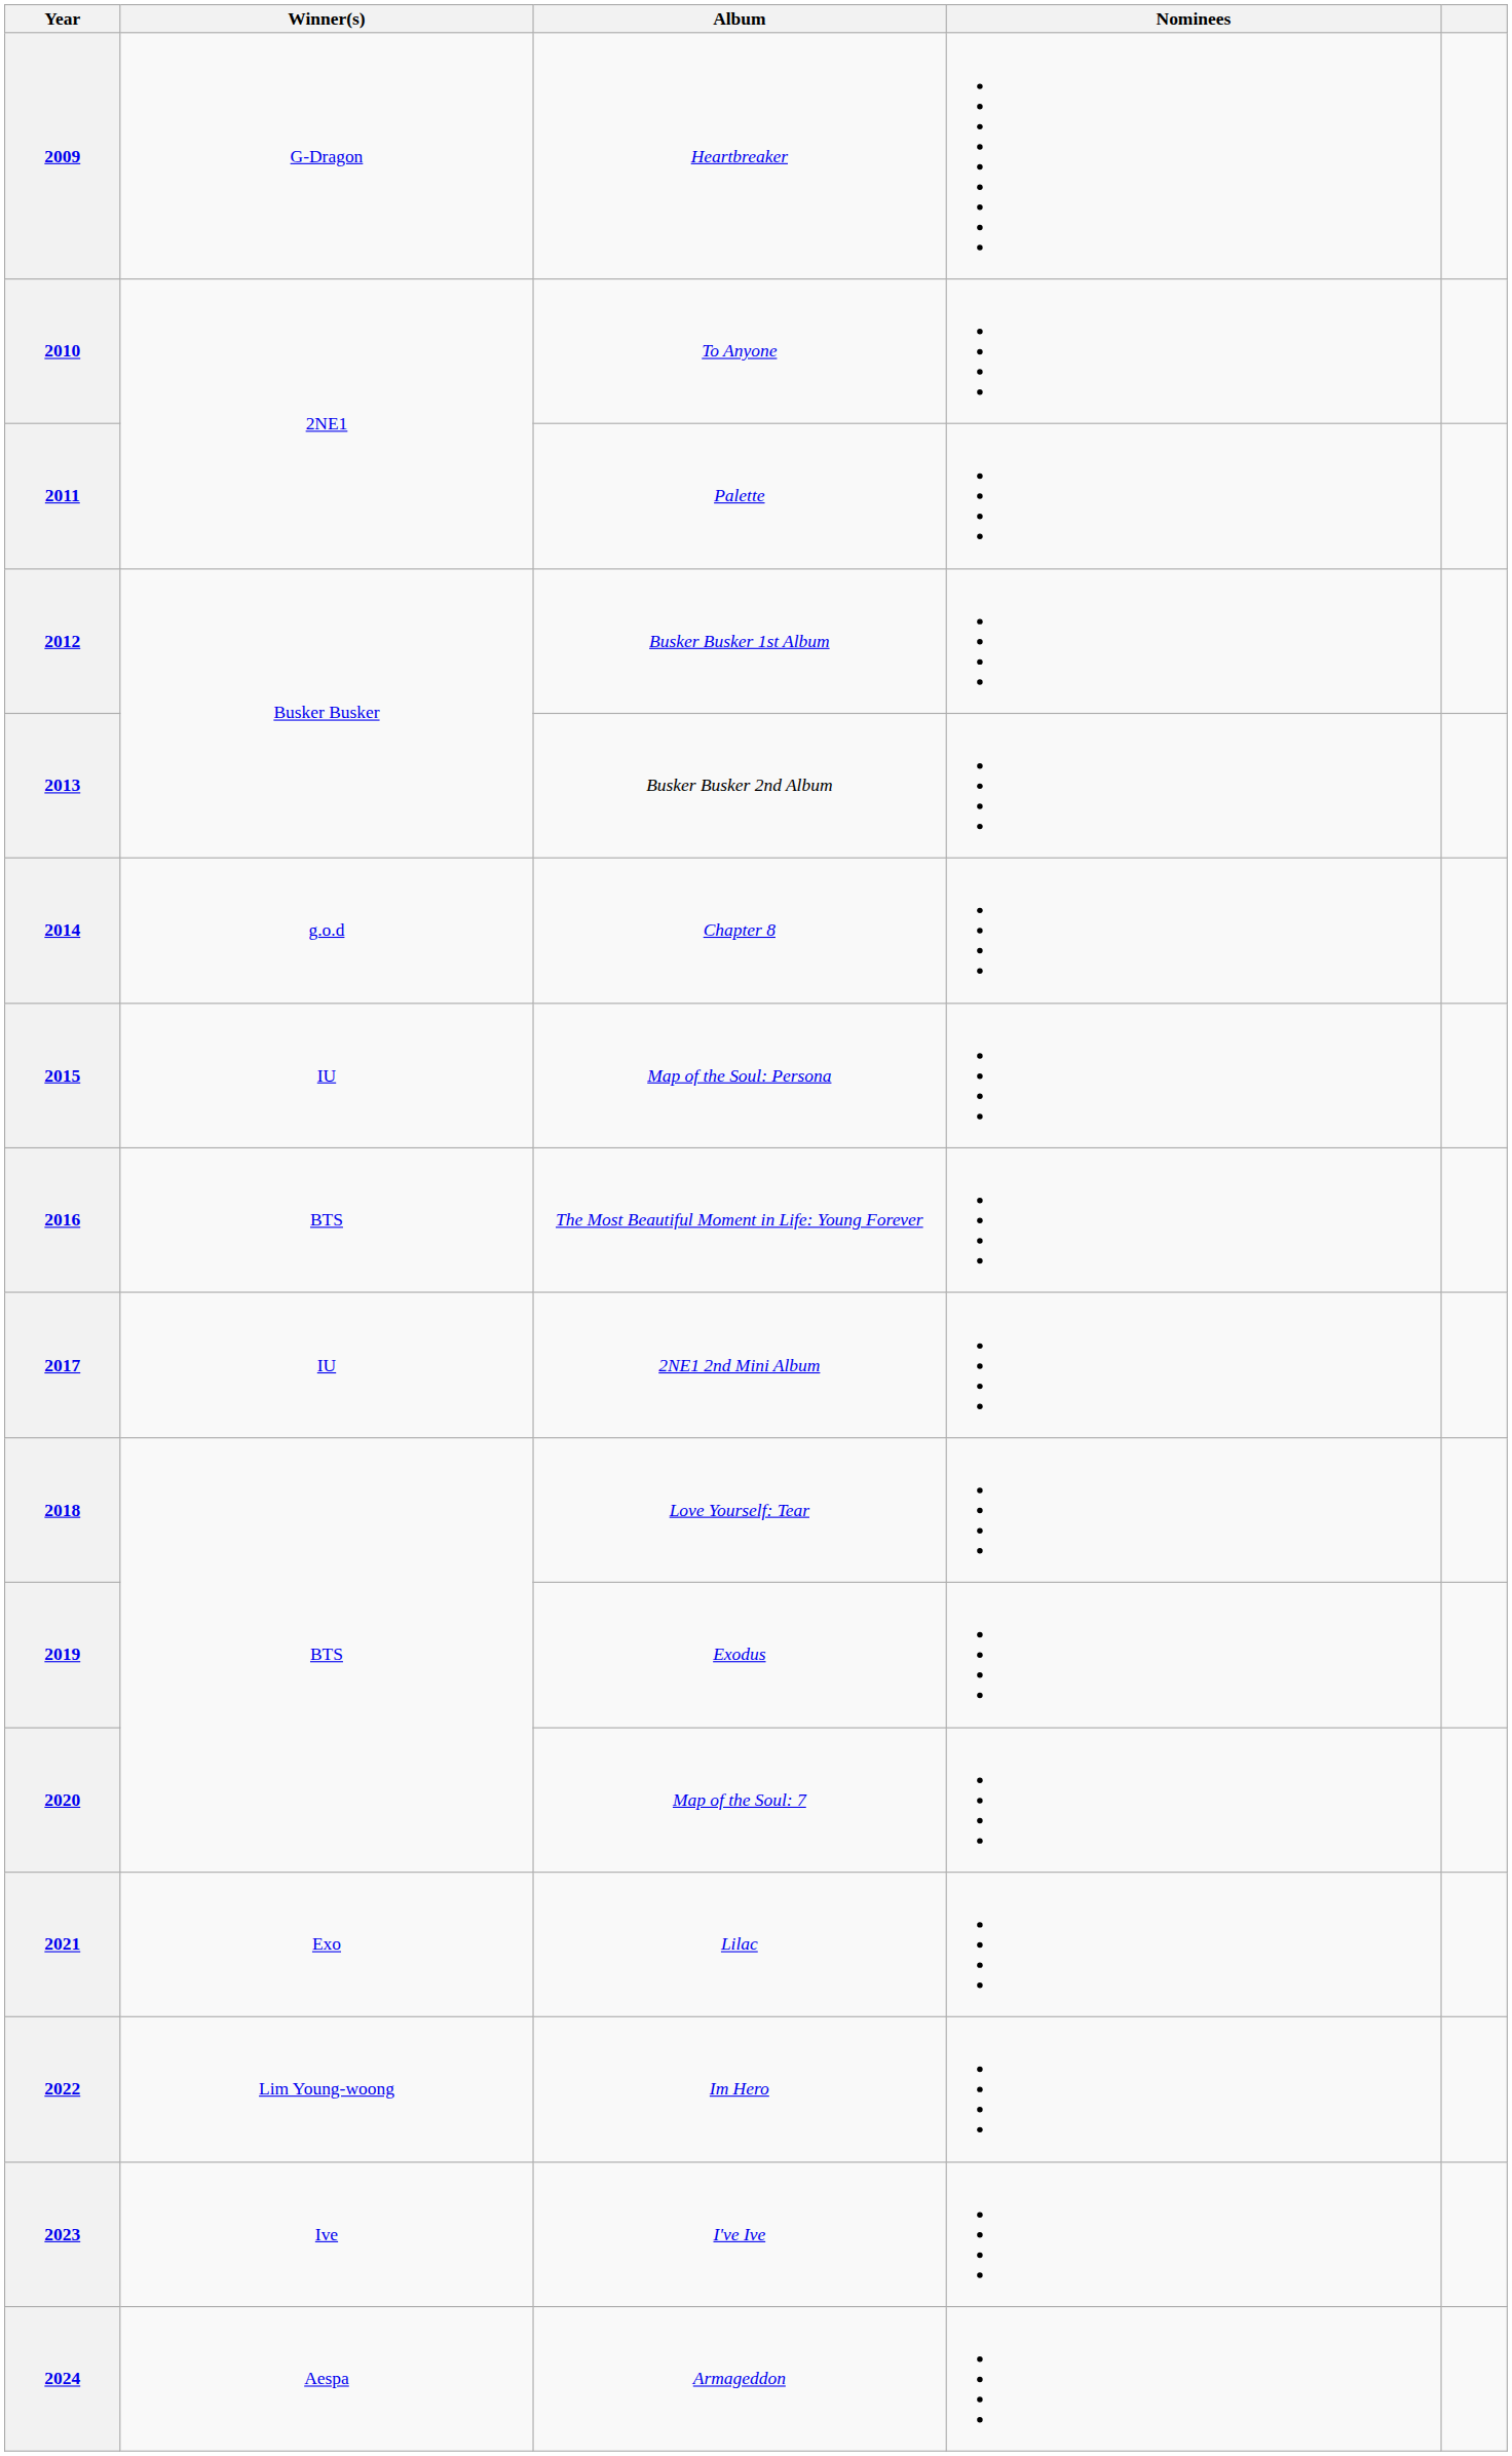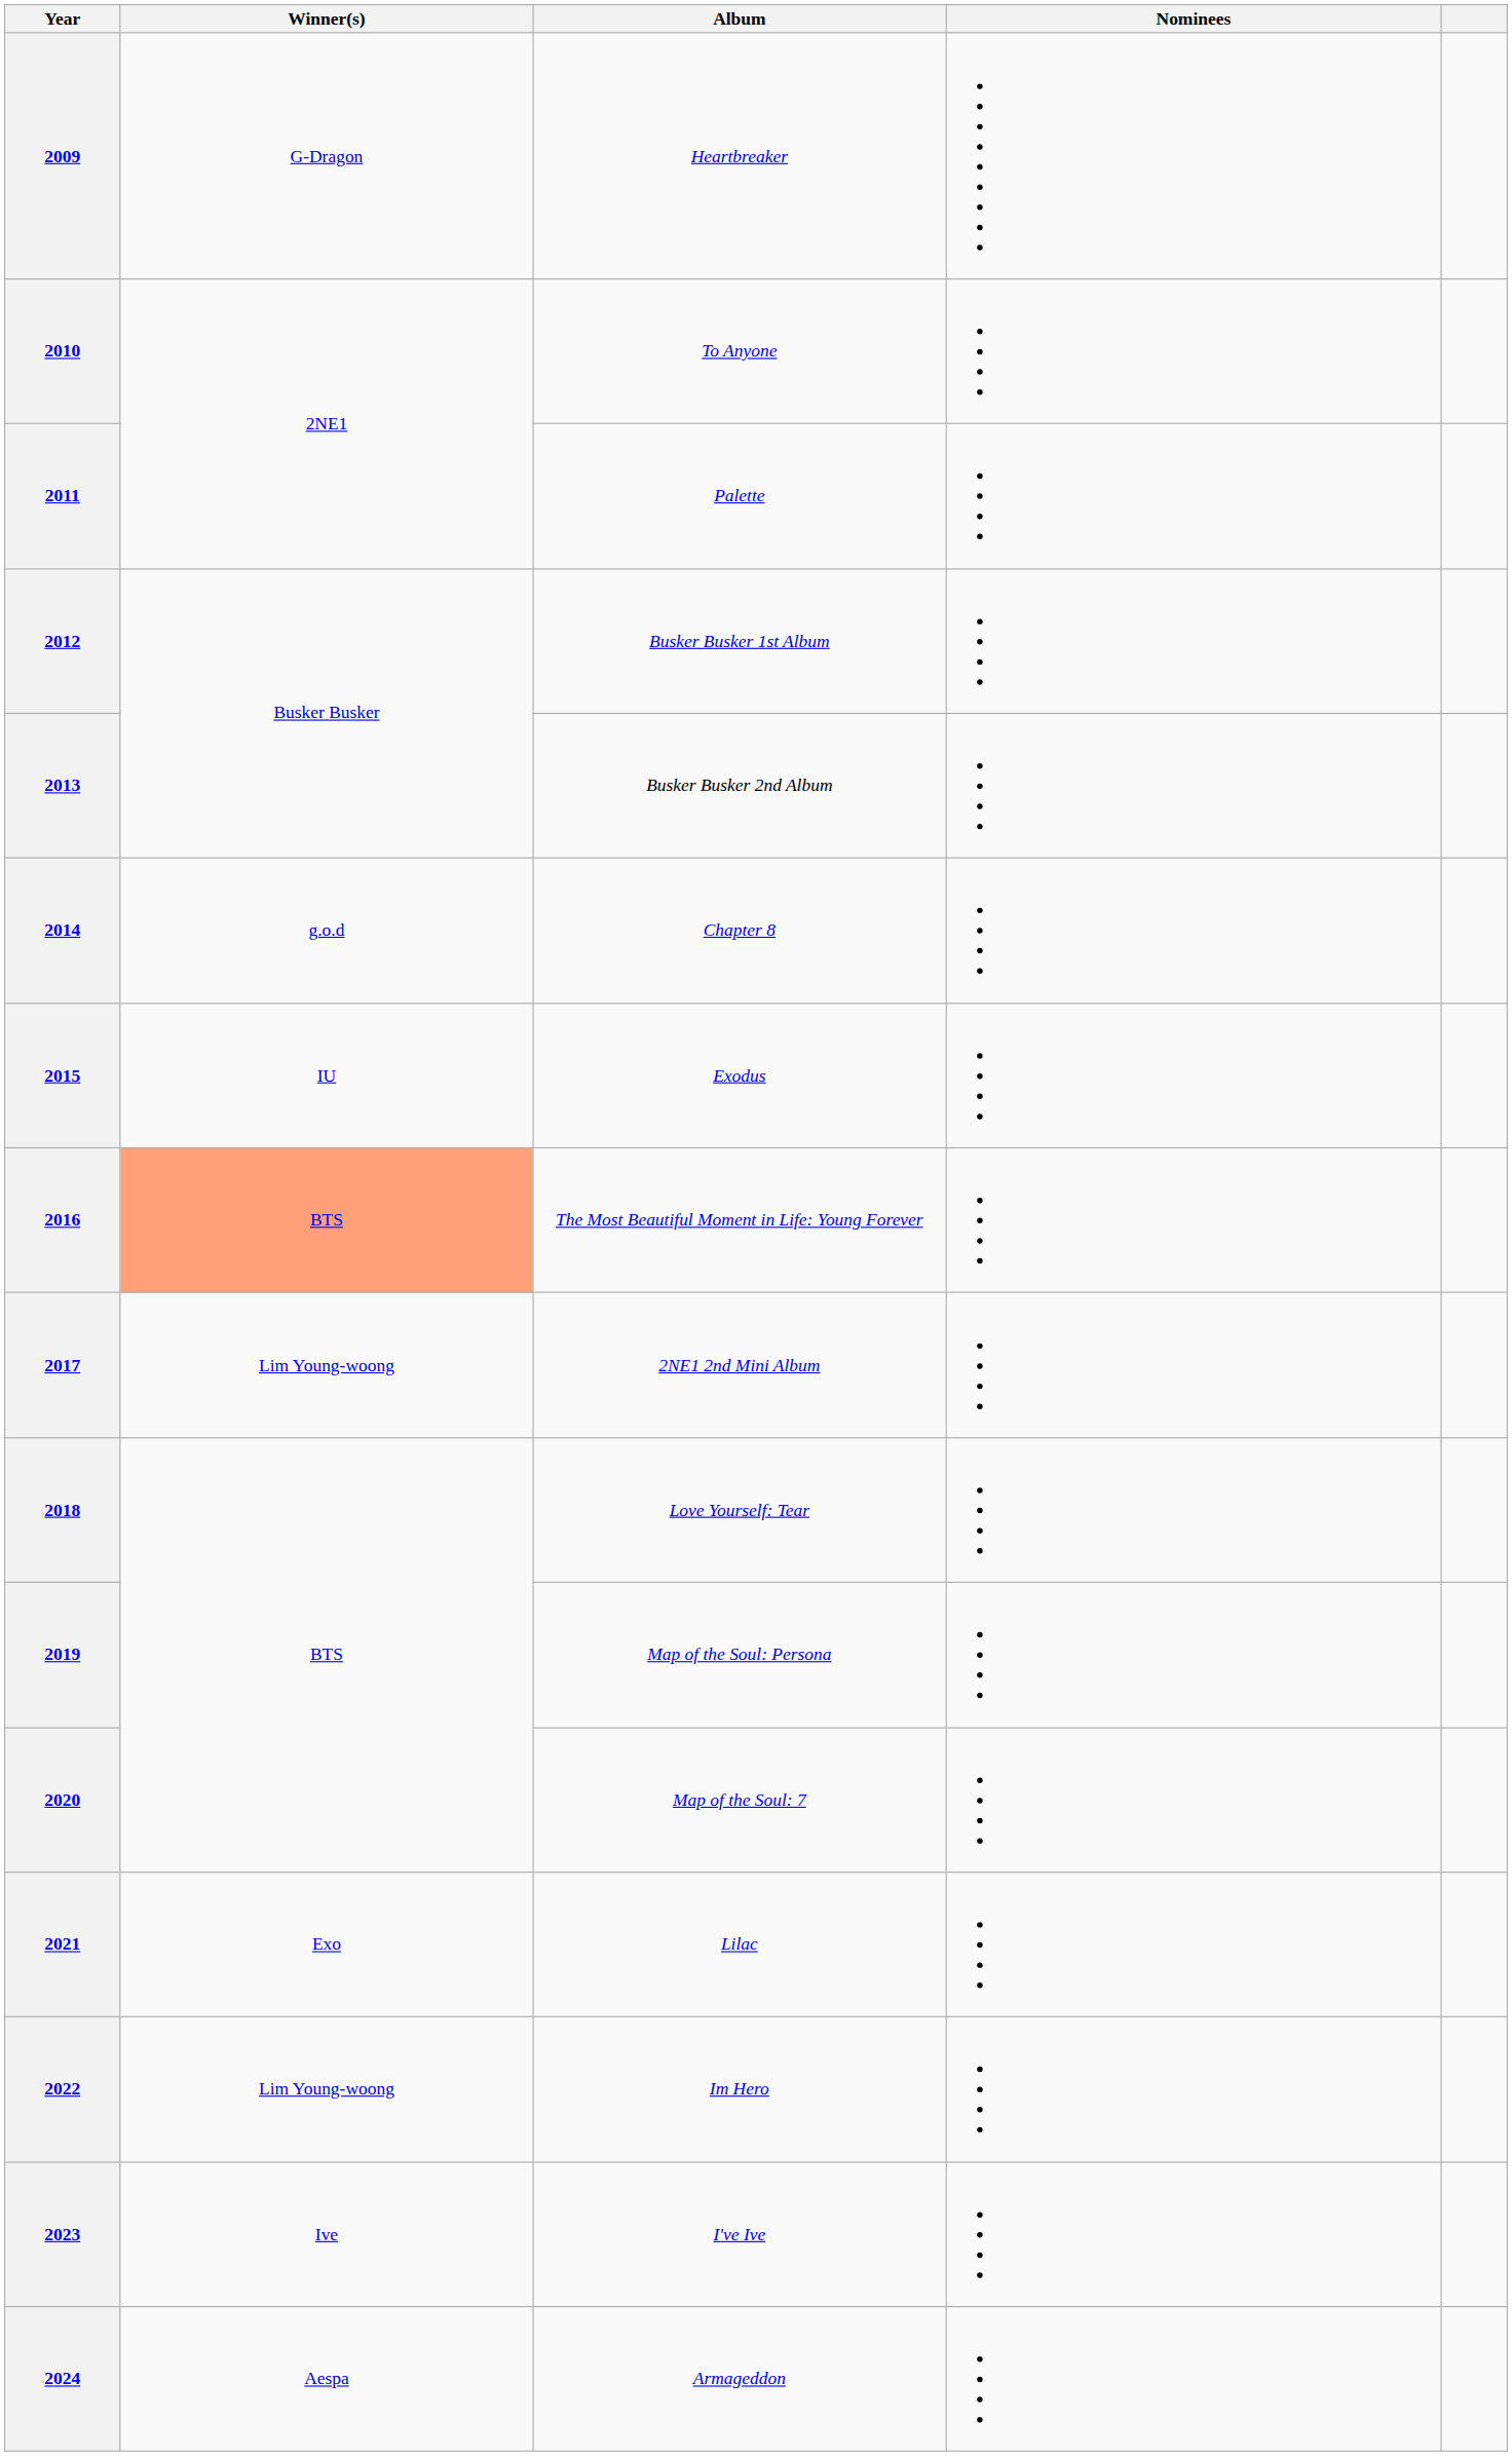 <table class="wikitable sortable" style="text-align:center;">
 <tr>
 <th scope="col" style="width:7%;">Year</th>
 <th scope="col" style="width:25%;">Winner(s)</th>
 <th scope="col" style="width:25%;">Album</th>
 <th scope="col" class="unsortable" style="width:30%;">Nominees</th>
 <th scope="col" class="unsortable" style="width:4%;"></th>
 </tr>
 <tr>
 <th scope="row"><a href='#'>2009</a><br></th>
 <td><a href='#'>G-Dragon</a></td>
 <td><em><a href='#'>Heartbreaker</a></em></td>
 <td><br><ul><li></li><li></li><li></li><li></li><li></li><li></li><li></li><li></li><li></li></ul></td>
 <td style="text-align:center;"><br></td>
 </tr>
 <tr>
 <th scope="row"><a href='#'>2010</a></th>
 <td rowspan="2"><a href='#'>2NE1</a></td>
 <td><em><a href='#'>To Anyone</a></em></td>
 <td><br><ul><li></li><li></li><li></li><li></li></ul></td>
 <td style="text-align:center;"><br></td>
 </tr>
 <tr>
 <th scope="row"><a href='#'>2011</a><br></th>
 <td><em><a href='#'>Palette</a></em></td>
 <td><br><ul><li></li><li></li><li></li><li></li></ul></td>
 <td style="text-align:center;"><br></td>
 </tr>
 <tr>
 <th scope="row"><a href='#'>2012</a><br></th>
 <td rowspan="2"><a href='#'>Busker Busker</a></td>
 <td><em><a href='#'>Busker Busker 1st Album</a></em></td>
 <td><br><ul><li></li><li></li><li></li><li></li></ul></td>
 <td style="text-align:center;"><br></td>
 </tr>
 <tr>
 <th scope="row"><a href='#'>2013</a><br></th>
 <td><em>Busker Busker 2nd Album</em></td>
 <td><br><ul><li></li><li></li><li></li><li></li></ul></td>
 <td style="text-align:center;"><br></td>
 </tr>
 <tr>
 <th scope="row"><a href='#'>2014</a><br></th>
 <td><a href='#'>g.o.d</a></td>
 <td><em><a href='#'>Chapter 8</a></em></td>
 <td><br><ul><li></li><li></li><li></li><li></li></ul></td>
 <td style="text-align:center;"><br></td>
 </tr>
 <tr>
 <th scope="row"><a href='#'>2015</a><br></th>
 <td><a href='#'>IU</a></td>
-<td><em><a href='#'>Map of the Soul: Persona</a></em></td>
+<td><em><a href='#'>Exodus</a></em></td>
 <td><br><ul><li></li><li></li><li></li><li></li></ul></td>
 <td style="text-align:center;"><br></td>
 </tr>
 <tr>
 <th scope="row"><a href='#'>2016</a><br></th>
-<td><a href='#'>BTS</a></td>
+<td style="background: lightsalmon;"><a href='#'>BTS</a></td>
 <td><em><a href='#'>The Most Beautiful Moment in Life: Young Forever</a></em></td>
 <td><br><ul><li></li><li></li><li></li><li></li></ul></td>
 <td style="text-align:center;"><br></td>
 </tr>
 <tr>
 <th scope="row"><a href='#'>2017</a><br></th>
-<td><a href='#'>IU</a></td>
+<td><a href='#'>Lim Young-woong</a></td>
 <td><em><a href='#'>2NE1 2nd Mini Album</a></em></td>
 <td><br><ul><li></li><li></li><li></li><li></li></ul></td>
 <td style="text-align:center;"><br></td>
 </tr>
 <tr>
 <th scope="row"><a href='#'>2018</a><br></th>
 <td rowspan="3"><a href='#'>BTS</a></td>
 <td><em><a href='#'>Love Yourself: Tear</a></em></td>
 <td><br><ul><li></li><li></li><li></li><li></li></ul></td>
 <td style="text-align:center;"><br></td>
 </tr>
 <tr>
 <th scope="row"><a href='#'>2019</a><br></th>
-<td><em><a href='#'>Exodus</a></em></td>
+<td><em><a href='#'>Map of the Soul: Persona</a></em></td>
 <td><br><ul><li></li><li></li><li></li><li></li></ul></td>
 <td style="text-align:center;"><br></td>
 </tr>
 <tr>
 <th scope="row"><a href='#'>2020</a></th>
 <td><em><a href='#'>Map of the Soul: 7</a></em></td>
 <td><br><ul><li></li><li></li><li></li><li></li></ul></td>
 <td style="text-align:center;"><br></td>
 </tr>
 <tr>
 <th scope="row"><a href='#'>2021</a></th>
 <td><a href='#'>Exo</a></td>
 <td><em><a href='#'>Lilac</a></em></td>
 <td><br><ul><li></li><li></li><li></li><li></li></ul></td>
 <td style="text-align:center;"></td>
 </tr>
 <tr>
 <th scope="row"><a href='#'>2022</a></th>
 <td><a href='#'>Lim Young-woong</a></td>
 <td><em><a href='#'>Im Hero</a></em></td>
 <td><br><ul><li></li><li></li><li></li><li></li></ul></td>
 <td style="text-align:center;"></td>
 </tr>
 <tr>
 <th scope="row"><a href='#'>2023</a></th>
 <td><a href='#'>Ive</a></td>
 <td><em><a href='#'>I've Ive</a></em></td>
 <td><br><ul><li></li><li></li><li></li><li></li></ul></td>
 <td style="text-align:center;"></td>
 </tr>
 <tr>
 <th scope="row"><a href='#'>2024</a></th>
 <td><a href='#'>Aespa</a></td>
 <td><em><a href='#'>Armageddon</a></em></td>
 <td><br><ul><li></li><li></li><li></li><li></li></ul></td>
 <td style="text-align:center;"></td>
 </tr>
 </table>
